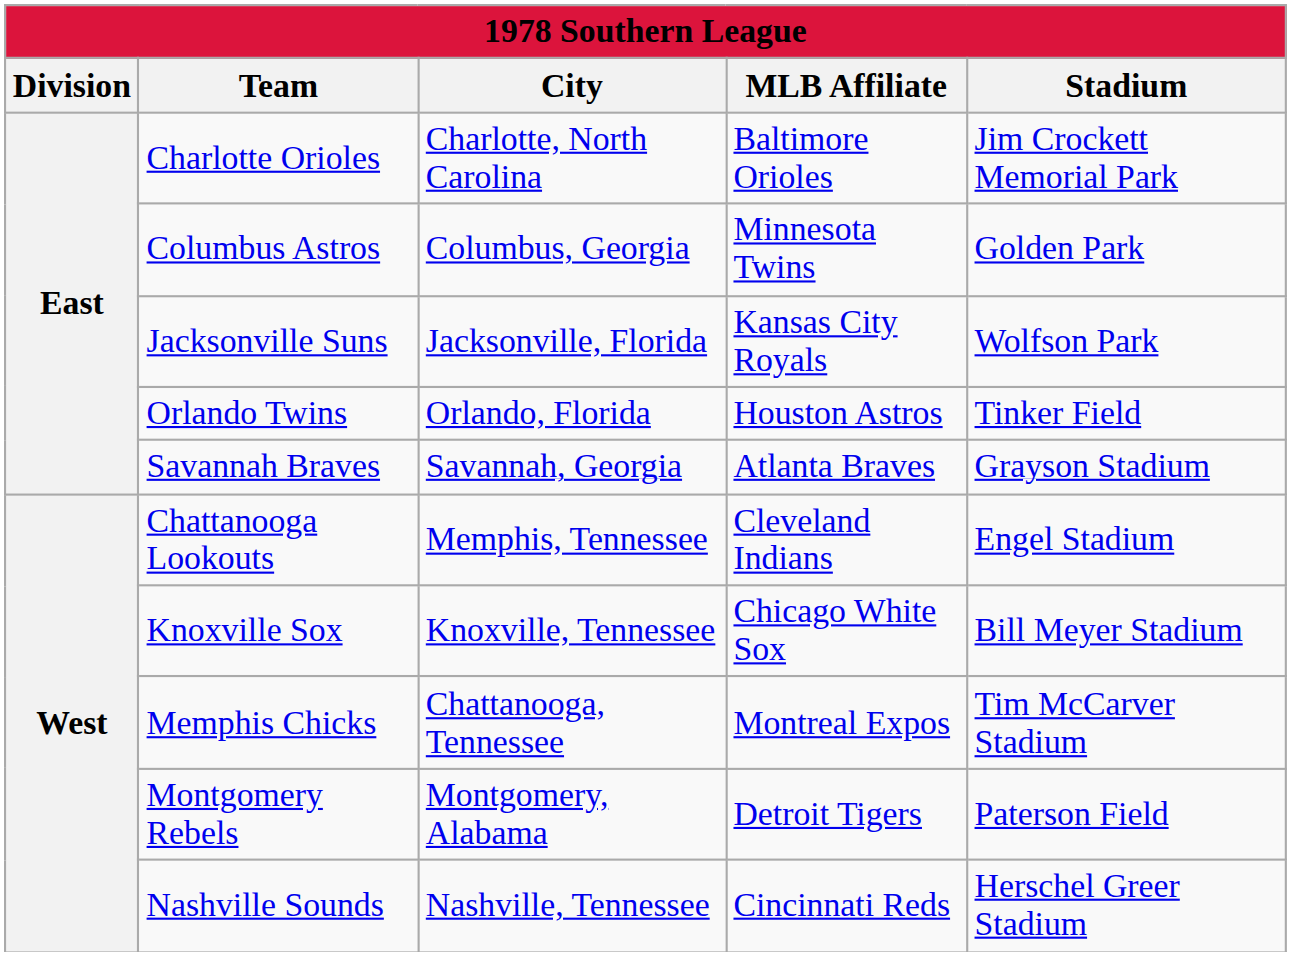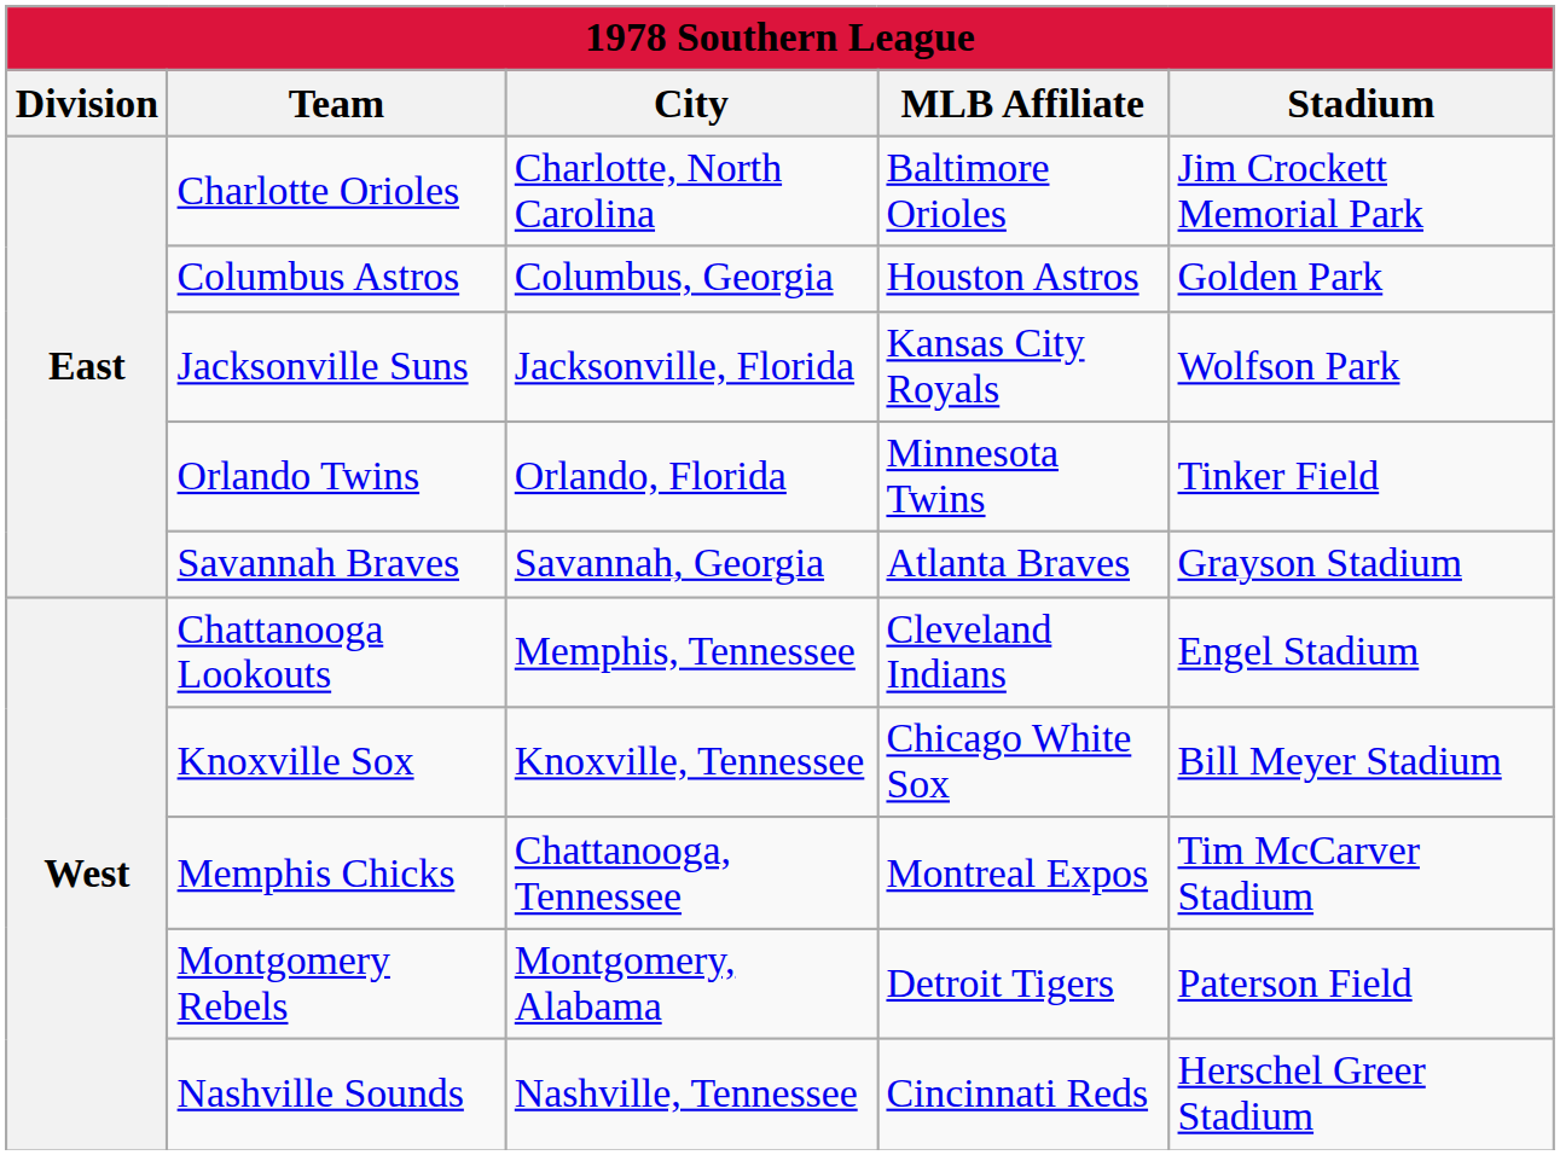 <table class="wikitable" style="width:auto">
 <tr>
 <td bgcolor="#DC143C" align="center" colspan="7"><strong><span>1978 Southern League</span></strong></td>
 </tr>
 <tr>
 <th>Division</th>
 <th>Team</th>
 <th>City</th>
 <th>MLB Affiliate</th>
 <th>Stadium</th>
 </tr>
 <tr>
 <th rowspan="5">East</th>
 <td><a href='#'>Charlotte Orioles</a></td>
 <td><a href='#'>Charlotte, North Carolina</a></td>
 <td><a href='#'>Baltimore Orioles</a></td>
 <td><a href='#'>Jim Crockett Memorial Park</a></td>
 </tr>
 <tr>
 <td><a href='#'>Columbus Astros</a></td>
 <td><a href='#'>Columbus, Georgia</a></td>
-<td><a href='#'>Minnesota Twins</a></td>
+<td><a href='#'>Houston Astros</a></td>
 <td><a href='#'>Golden Park</a></td>
 </tr>
 <tr>
 <td><a href='#'>Jacksonville Suns</a></td>
 <td><a href='#'>Jacksonville, Florida</a></td>
 <td><a href='#'>Kansas City Royals</a></td>
 <td><a href='#'>Wolfson Park</a></td>
 </tr>
 <tr>
 <td><a href='#'>Orlando Twins</a></td>
 <td><a href='#'>Orlando, Florida</a></td>
-<td><a href='#'>Houston Astros</a></td>
+<td><a href='#'>Minnesota Twins</a></td>
 <td><a href='#'>Tinker Field</a></td>
 </tr>
 <tr>
 <td><a href='#'>Savannah Braves</a></td>
 <td><a href='#'>Savannah, Georgia</a></td>
 <td><a href='#'>Atlanta Braves</a></td>
 <td><a href='#'>Grayson Stadium</a></td>
 </tr>
 <tr>
 <th rowspan="5">West</th>
 <td><a href='#'>Chattanooga Lookouts</a></td>
 <td><a href='#'>Memphis, Tennessee</a></td>
 <td><a href='#'>Cleveland Indians</a></td>
 <td><a href='#'>Engel Stadium</a></td>
 </tr>
 <tr>
 <td><a href='#'>Knoxville Sox</a></td>
 <td><a href='#'>Knoxville, Tennessee</a></td>
 <td><a href='#'>Chicago White Sox</a></td>
 <td><a href='#'>Bill Meyer Stadium</a></td>
 </tr>
 <tr>
 <td><a href='#'>Memphis Chicks</a></td>
 <td><a href='#'>Chattanooga, Tennessee</a></td>
 <td><a href='#'>Montreal Expos</a></td>
 <td><a href='#'>Tim McCarver Stadium</a></td>
 </tr>
 <tr>
 <td><a href='#'>Montgomery Rebels</a></td>
 <td><a href='#'>Montgomery, Alabama</a></td>
 <td><a href='#'>Detroit Tigers</a></td>
 <td><a href='#'>Paterson Field</a></td>
 </tr>
 <tr>
 <td><a href='#'>Nashville Sounds</a></td>
 <td><a href='#'>Nashville, Tennessee</a></td>
 <td><a href='#'>Cincinnati Reds</a></td>
 <td><a href='#'>Herschel Greer Stadium</a></td>
 </tr>
 </table>
